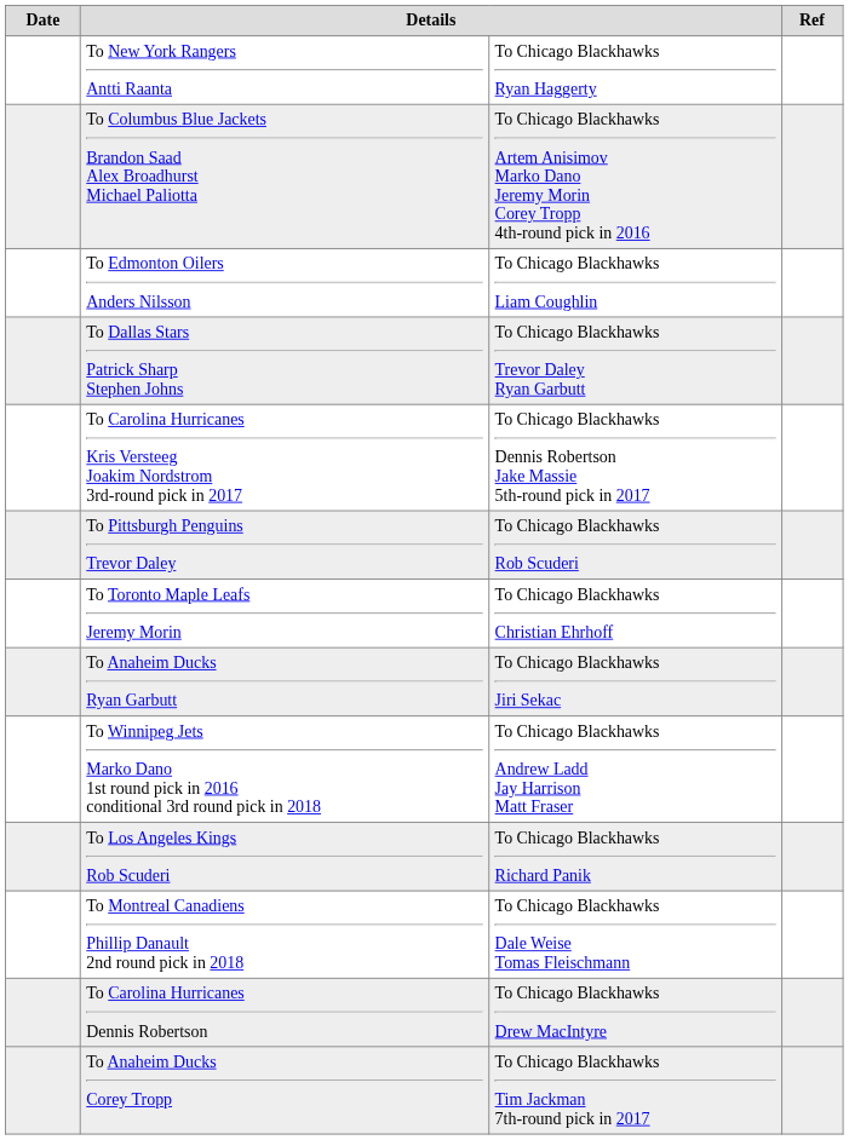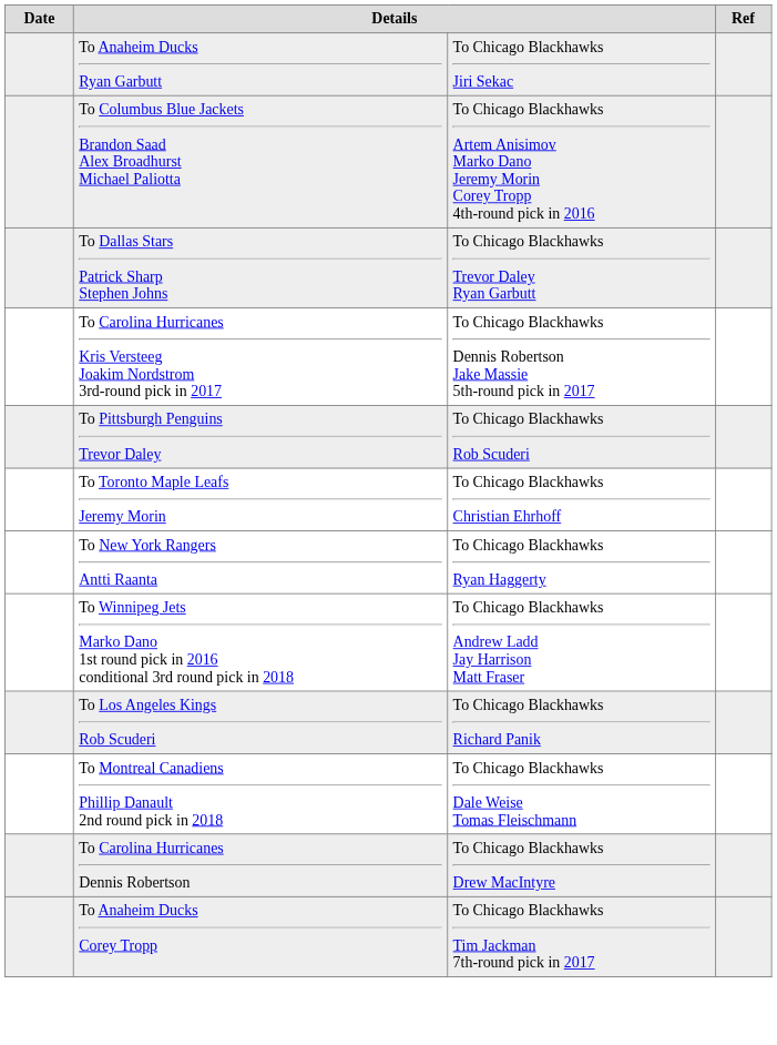 <table border="1"  cellpadding="5" style="border-collapse:collapse; width:90%;">
 <tr style="background:#ddd; text-align:center;">
 <th>Date</th>
 <th colspan="2">Details</th>
 <th>Ref</th>
 </tr>
-<tr>
+<tr bgcolor="eeeeee">
 <td></td>
-<td valign="top">To <a href='#'>New York Rangers</a> <hr> <a href='#'>Antti Raanta</a></td>
-<td valign="top">To Chicago Blackhawks<hr> <a href='#'>Ryan Haggerty</a></td>
+<td valign="top">To <a href='#'>Anaheim Ducks</a> <hr><a href='#'>Ryan Garbutt</a></td>
+<td valign="top">To Chicago Blackhawks <hr><a href='#'>Jiri Sekac</a></td>
 <td></td>
 </tr>
 <tr bgcolor="eeeeee">
 <td></td>
 <td valign="top">To <a href='#'>Columbus Blue Jackets</a> <hr> <a href='#'>Brandon Saad</a><br><a href='#'>Alex Broadhurst</a><br><a href='#'>Michael Paliotta</a></td>
 <td valign="top">To Chicago Blackhawks<hr> <a href='#'>Artem Anisimov</a><br><a href='#'>Marko Dano</a><br><a href='#'>Jeremy Morin</a><br><a href='#'>Corey Tropp</a><br>4th-round pick in <a href='#'>2016</a></td>
-<td></td>
-</tr>
-<tr>
-<td></td>
-<td valign="top">To <a href='#'>Edmonton Oilers</a> <hr> <a href='#'>Anders Nilsson</a></td>
-<td valign="top">To Chicago Blackhawks<hr> <a href='#'>Liam Coughlin</a></td>
 <td></td>
 </tr>
 <tr bgcolor="eeeeee">
 <td></td>
 <td valign="top">To <a href='#'>Dallas Stars</a> <hr><a href='#'>Patrick Sharp</a><br><a href='#'>Stephen Johns</a></td>
 <td valign="top">To Chicago Blackhawks <hr><a href='#'>Trevor Daley</a><br><a href='#'>Ryan Garbutt</a></td>
 <td></td>
 </tr>
 <tr>
 <td></td>
 <td valign="top">To <a href='#'>Carolina Hurricanes</a> <hr> <a href='#'>Kris Versteeg</a><br><a href='#'>Joakim Nordstrom</a><br>3rd-round pick in <a href='#'>2017</a></td>
 <td valign="top">To Chicago Blackhawks<hr> Dennis Robertson<br><a href='#'>Jake Massie</a><br>5th-round pick in <a href='#'>2017</a></td>
 <td></td>
 </tr>
 <tr bgcolor="eeeeee">
 <td></td>
 <td valign="top">To <a href='#'>Pittsburgh Penguins</a> <hr><a href='#'>Trevor Daley</a></td>
 <td valign="top">To Chicago Blackhawks <hr><a href='#'>Rob Scuderi</a></td>
 <td></td>
 </tr>
 <tr>
 <td></td>
 <td valign="top">To <a href='#'>Toronto Maple Leafs</a> <hr><a href='#'>Jeremy Morin</a></td>
 <td valign="top">To Chicago Blackhawks <hr><a href='#'>Christian Ehrhoff</a></td>
 <td></td>
 </tr>
-<tr bgcolor="eeeeee">
+<tr>
 <td></td>
-<td valign="top">To <a href='#'>Anaheim Ducks</a> <hr><a href='#'>Ryan Garbutt</a></td>
-<td valign="top">To Chicago Blackhawks <hr><a href='#'>Jiri Sekac</a></td>
+<td valign="top">To <a href='#'>New York Rangers</a> <hr> <a href='#'>Antti Raanta</a></td>
+<td valign="top">To Chicago Blackhawks<hr> <a href='#'>Ryan Haggerty</a></td>
 <td></td>
 </tr>
 <tr>
 <td></td>
 <td valign="top">To <a href='#'>Winnipeg Jets</a> <hr><a href='#'>Marko Dano</a><br>1st round pick in <a href='#'>2016</a><br>conditional 3rd round pick in <a href='#'>2018</a></td>
 <td valign="top">To Chicago Blackhawks <hr><a href='#'>Andrew Ladd</a><br><a href='#'>Jay Harrison</a><br><a href='#'>Matt Fraser</a></td>
 <td></td>
 </tr>
 <tr bgcolor="eeeeee">
 <td></td>
 <td valign="top">To <a href='#'>Los Angeles Kings</a> <hr><a href='#'>Rob Scuderi</a></td>
 <td valign="top">To Chicago Blackhawks <hr><a href='#'>Richard Panik</a></td>
 <td></td>
 </tr>
 <tr>
 <td></td>
 <td valign="top">To <a href='#'>Montreal Canadiens</a> <hr><a href='#'>Phillip Danault</a><br>2nd round pick in <a href='#'>2018</a></td>
 <td valign="top">To Chicago Blackhawks <hr><a href='#'>Dale Weise</a><br><a href='#'>Tomas Fleischmann</a></td>
 <td></td>
 </tr>
 <tr bgcolor="eeeeee">
 <td></td>
 <td valign="top">To <a href='#'>Carolina Hurricanes</a> <hr>Dennis Robertson</td>
 <td valign="top">To Chicago Blackhawks <hr><a href='#'>Drew MacIntyre</a></td>
 <td></td>
 </tr>
 <tr bgcolor="eeeeee">
 <td></td>
 <td valign="top">To <a href='#'>Anaheim Ducks</a> <hr><a href='#'>Corey Tropp</a></td>
 <td valign="top">To Chicago Blackhawks <hr><a href='#'>Tim Jackman</a><br>7th-round pick in <a href='#'>2017</a></td>
 <td></td>
 </tr>
 </table>
